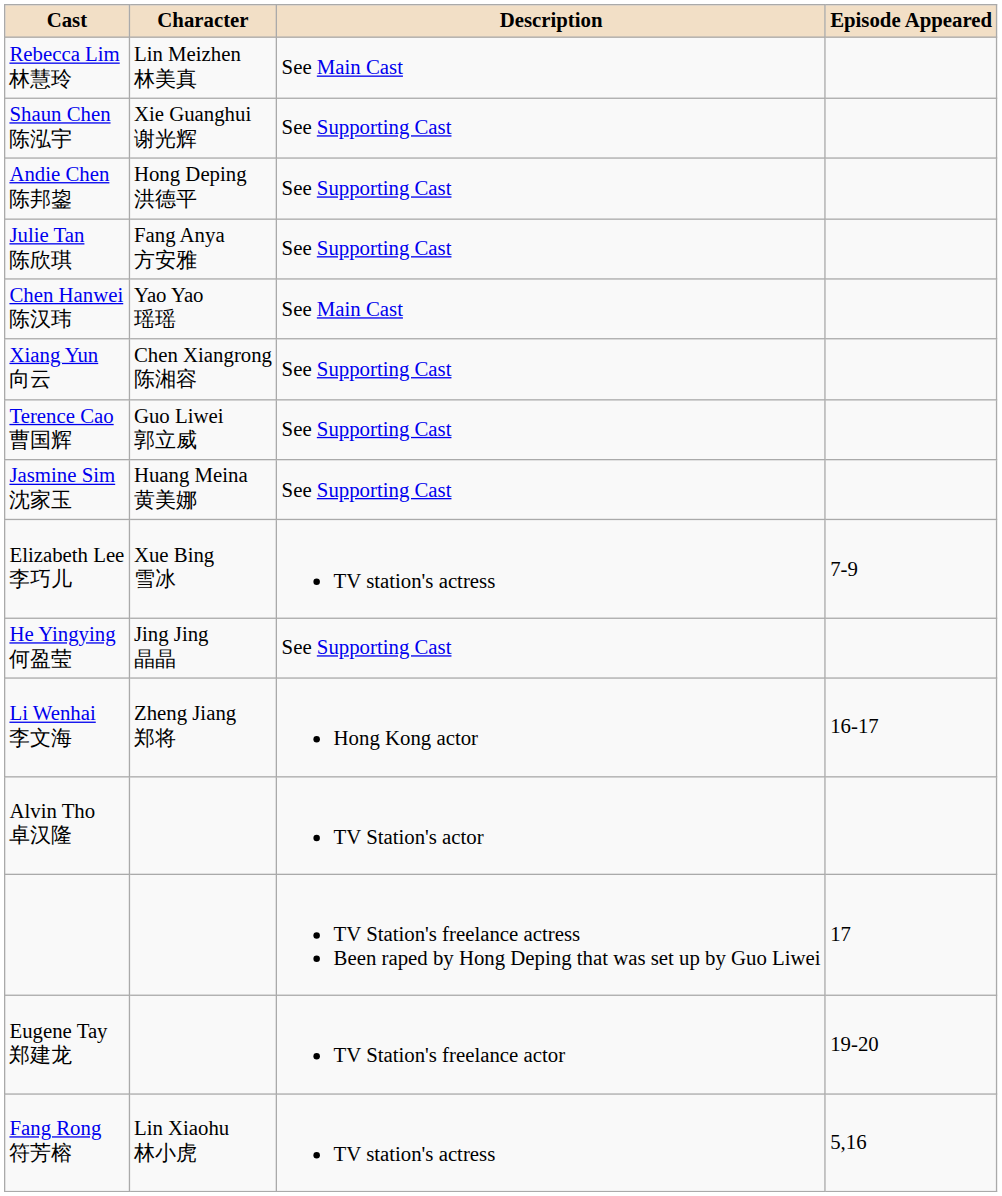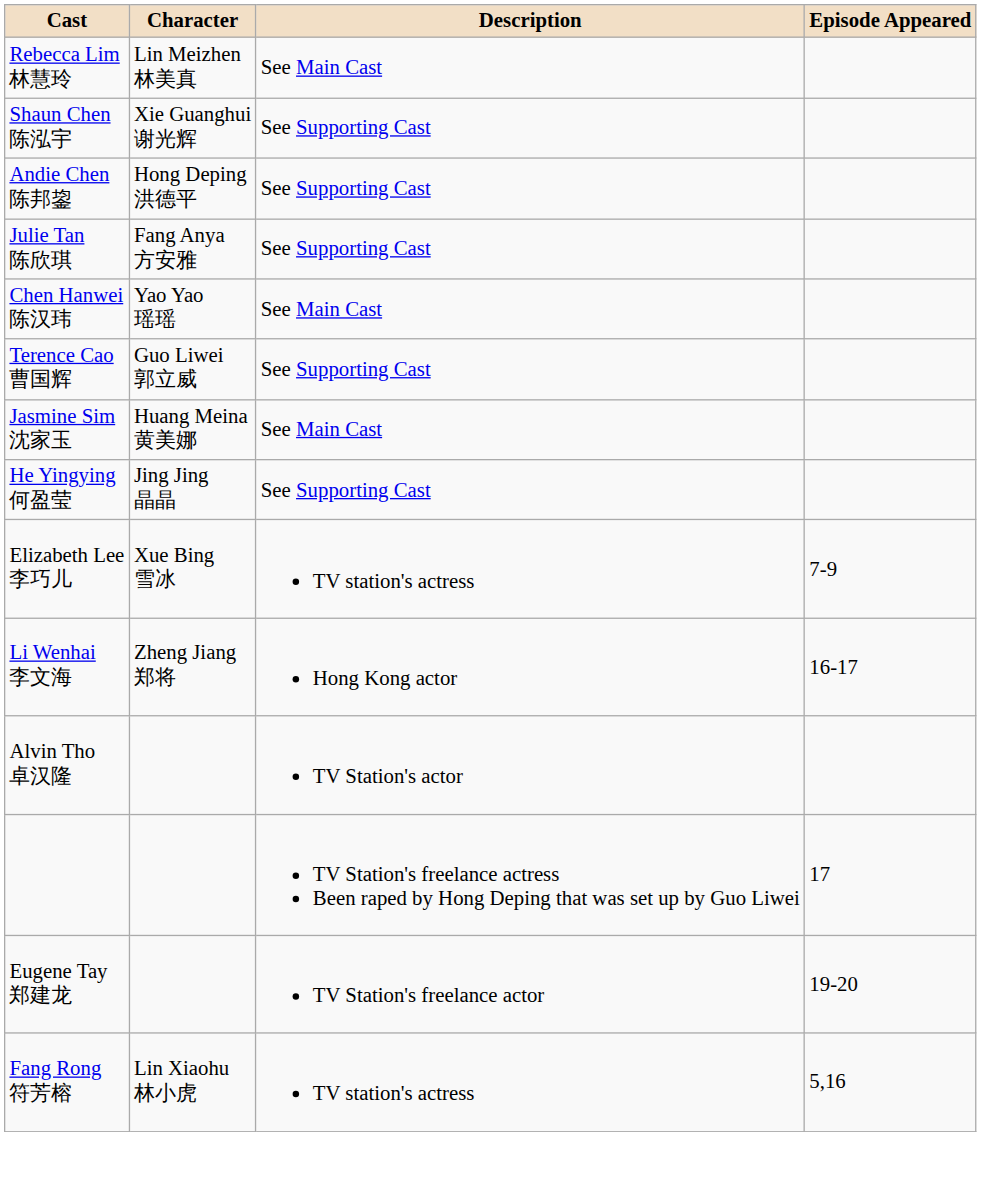 <table class="wikitable">
 <tr>
 <th style="background:#f2dfc6">Cast</th>
 <th style="background:#f2dfc6">Character</th>
 <th style="background:#f2dfc6">Description</th>
 <th style="background:#f2dfc6">Episode Appeared</th>
 </tr>
 <tr>
 <td><a href='#'>Rebecca Lim</a> <br> 林慧玲</td>
 <td>Lin Meizhen <br> 林美真</td>
 <td>See <a href='#'>Main Cast</a></td>
 <td></td>
 </tr>
 <tr>
 <td><a href='#'>Shaun Chen</a> <br> 陈泓宇</td>
 <td>Xie Guanghui <br> 谢光辉</td>
 <td>See <a href='#'>Supporting Cast</a></td>
 <td></td>
 </tr>
 <tr>
 <td><a href='#'>Andie Chen</a> <br> 陈邦鋆</td>
 <td>Hong Deping <br> 洪德平</td>
 <td>See <a href='#'>Supporting Cast</a></td>
 <td></td>
 </tr>
 <tr>
 <td><a href='#'>Julie Tan</a> <br> 陈欣琪</td>
 <td>Fang Anya <br> 方安雅</td>
 <td>See <a href='#'>Supporting Cast</a></td>
 <td></td>
 </tr>
 <tr>
 <td><a href='#'>Chen Hanwei</a> <br> 陈汉玮</td>
 <td>Yao Yao <br> 瑶瑶</td>
 <td>See <a href='#'>Main Cast</a></td>
 <td></td>
 </tr>
 <tr>
-<td><a href='#'>Xiang Yun</a> <br> 向云</td>
-<td>Chen Xiangrong <br>陈湘容</td>
-<td>See <a href='#'>Supporting Cast</a></td>
-<td></td>
-</tr>
-<tr>
 <td><a href='#'>Terence Cao</a> <br> 曹国辉</td>
 <td>Guo Liwei <br>郭立威</td>
 <td>See <a href='#'>Supporting Cast</a></td>
 <td></td>
 </tr>
 <tr>
 <td><a href='#'>Jasmine Sim</a> <br> 沈家玉</td>
 <td>Huang Meina <br> 黄美娜</td>
+<td>See <a href='#'>Main Cast</a></td>
+<td></td>
+</tr>
+<tr>
+<td><a href='#'>He Yingying</a> <br> 何盈莹</td>
+<td>Jing Jing <br> 晶晶</td>
 <td>See <a href='#'>Supporting Cast</a></td>
 <td></td>
 </tr>
 <tr>
 <td>Elizabeth Lee <br> 李巧儿</td>
 <td>Xue Bing <br> 雪冰</td>
 <td><br><ul><li>TV station's actress</li></ul></td>
 <td>7-9</td>
-</tr>
-<tr>
-<td><a href='#'>He Yingying</a> <br> 何盈莹</td>
-<td>Jing Jing <br> 晶晶</td>
-<td>See <a href='#'>Supporting Cast</a></td>
-<td></td>
 </tr>
 <tr>
 <td><a href='#'>Li Wenhai</a> <br> 李文海</td>
 <td>Zheng Jiang <br> 郑将</td>
 <td><br><ul><li>Hong Kong actor</li></ul></td>
 <td>16-17</td>
 </tr>
 <tr>
 <td>Alvin Tho <br> 卓汉隆</td>
 <td></td>
 <td><br><ul><li>TV Station's actor</li></ul></td>
 <td></td>
 </tr>
 <tr>
 <td></td>
 <td></td>
 <td><br><ul><li>TV Station's freelance actress</li><li>Been raped by Hong Deping that was set up by Guo Liwei</li></ul></td>
 <td>17</td>
 </tr>
 <tr>
 <td>Eugene Tay <br> 郑建龙</td>
 <td></td>
 <td><br><ul><li>TV Station's freelance actor</li></ul></td>
 <td>19-20</td>
 </tr>
 <tr>
 <td><a href='#'>Fang Rong</a> <br> 符芳榕</td>
 <td>Lin Xiaohu <br> 林小虎</td>
 <td><br><ul><li>TV station's actress</li></ul></td>
 <td>5,16</td>
 </tr>
 </table>
